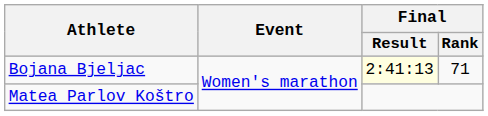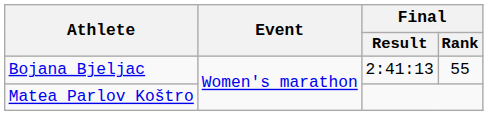 <table class="wikitable" style="font-size:90%">
 <tr>
 <th rowspan="2">Athlete</th>
 <th rowspan="2">Event</th>
 <th colspan="2">Final</th>
 </tr>
 <tr style="font-size:95%">
 <th>Result</th>
 <th>Rank</th>
 </tr>
 <tr align=center>
 <td align=left><a href='#'>Bojana Bjeljac</a></td>
 <td align=left rowspan=2><a href='#'>Women's marathon</a></td>
-<td style="background: lightyellow;">2:41:13</td>
-<td>71</td>
+<td>2:41:13</td>
+<td>55</td>
 </tr>
 <tr align=center>
 <td align=left><a href='#'>Matea Parlov Koštro</a></td>
 <td colspan=2></td>
 </tr>
 </table>
